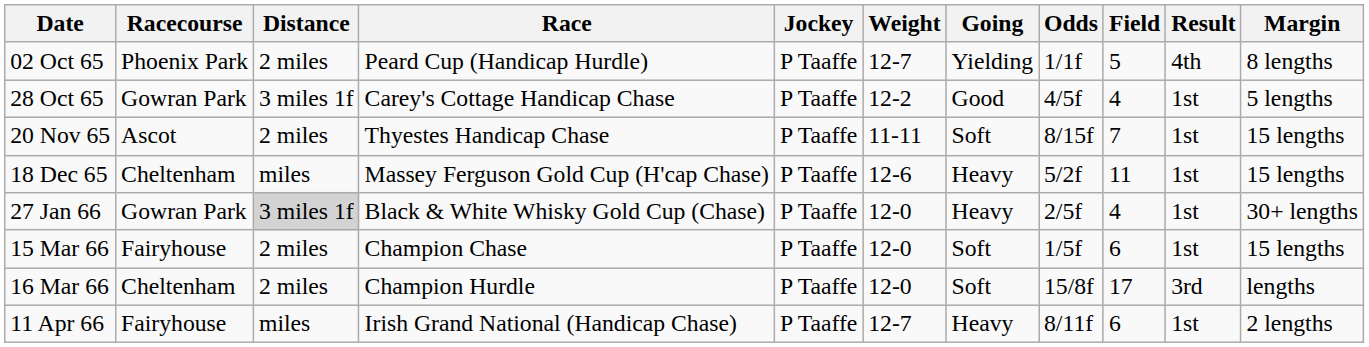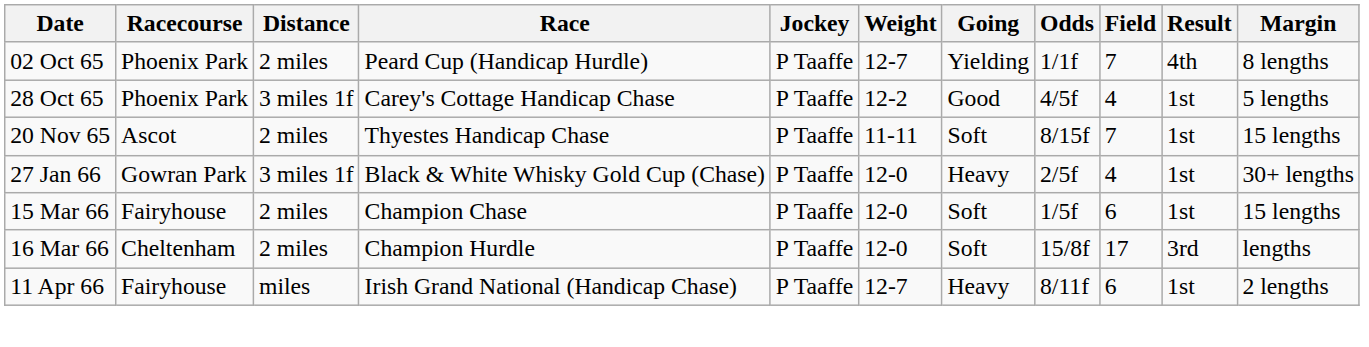 <table class="wikitable">
 <tr>
 <th>Date</th>
 <th>Racecourse</th>
 <th>Distance</th>
 <th>Race</th>
 <th>Jockey</th>
 <th>Weight</th>
 <th>Going</th>
 <th>Odds</th>
 <th>Field</th>
 <th>Result</th>
 <th>Margin</th>
 </tr>
 <tr>
 <td>02 Oct 65</td>
 <td>Phoenix Park</td>
 <td>2 miles</td>
 <td>Peard Cup (Handicap Hurdle)</td>
 <td>P Taaffe</td>
 <td>12-7</td>
 <td>Yielding</td>
 <td>1/1f</td>
-<td>5</td>
+<td>7</td>
 <td>4th</td>
 <td>8 lengths</td>
 </tr>
 <tr>
 <td>28 Oct 65</td>
-<td>Gowran Park</td>
+<td>Phoenix Park</td>
 <td>3 miles 1f</td>
 <td>Carey's Cottage Handicap Chase</td>
 <td>P Taaffe</td>
 <td>12-2</td>
 <td>Good</td>
 <td>4/5f</td>
 <td>4</td>
 <td>1st</td>
 <td>5 lengths</td>
 </tr>
 <tr>
 <td>20 Nov 65</td>
 <td>Ascot</td>
 <td>2 miles</td>
 <td>Thyestes Handicap Chase</td>
 <td>P Taaffe</td>
 <td>11-11</td>
 <td>Soft</td>
 <td>8/15f</td>
 <td>7</td>
 <td>1st</td>
 <td>15 lengths</td>
 </tr>
 <tr>
-<td>18 Dec 65</td>
-<td>Cheltenham</td>
-<td> miles</td>
-<td>Massey Ferguson Gold Cup (H'cap Chase)</td>
-<td>P Taaffe</td>
-<td>12-6</td>
-<td>Heavy</td>
-<td>5/2f</td>
-<td>11</td>
-<td>1st</td>
-<td>15 lengths</td>
-</tr>
-<tr>
 <td>27 Jan 66</td>
 <td>Gowran Park</td>
-<td style="background: lightgrey;">3 miles 1f</td>
+<td>3 miles 1f</td>
 <td>Black & White Whisky Gold Cup (Chase)</td>
 <td>P Taaffe</td>
 <td>12-0</td>
 <td>Heavy</td>
 <td>2/5f</td>
 <td>4</td>
 <td>1st</td>
 <td>30+ lengths</td>
 </tr>
 <tr>
 <td>15 Mar 66</td>
 <td>Fairyhouse</td>
 <td>2 miles</td>
 <td>Champion Chase</td>
 <td>P Taaffe</td>
 <td>12-0</td>
 <td>Soft</td>
 <td>1/5f</td>
 <td>6</td>
 <td>1st</td>
 <td>15 lengths</td>
 </tr>
 <tr>
 <td>16 Mar 66</td>
 <td>Cheltenham</td>
 <td>2 miles</td>
 <td>Champion Hurdle</td>
 <td>P Taaffe</td>
 <td>12-0</td>
 <td>Soft</td>
 <td>15/8f</td>
 <td>17</td>
 <td>3rd</td>
 <td> lengths</td>
 </tr>
 <tr>
 <td>11 Apr 66</td>
 <td>Fairyhouse</td>
 <td> miles</td>
 <td>Irish Grand National (Handicap Chase)</td>
 <td>P Taaffe</td>
 <td>12-7</td>
 <td>Heavy</td>
 <td>8/11f</td>
 <td>6</td>
 <td>1st</td>
 <td>2 lengths</td>
 </tr>
 </table>
